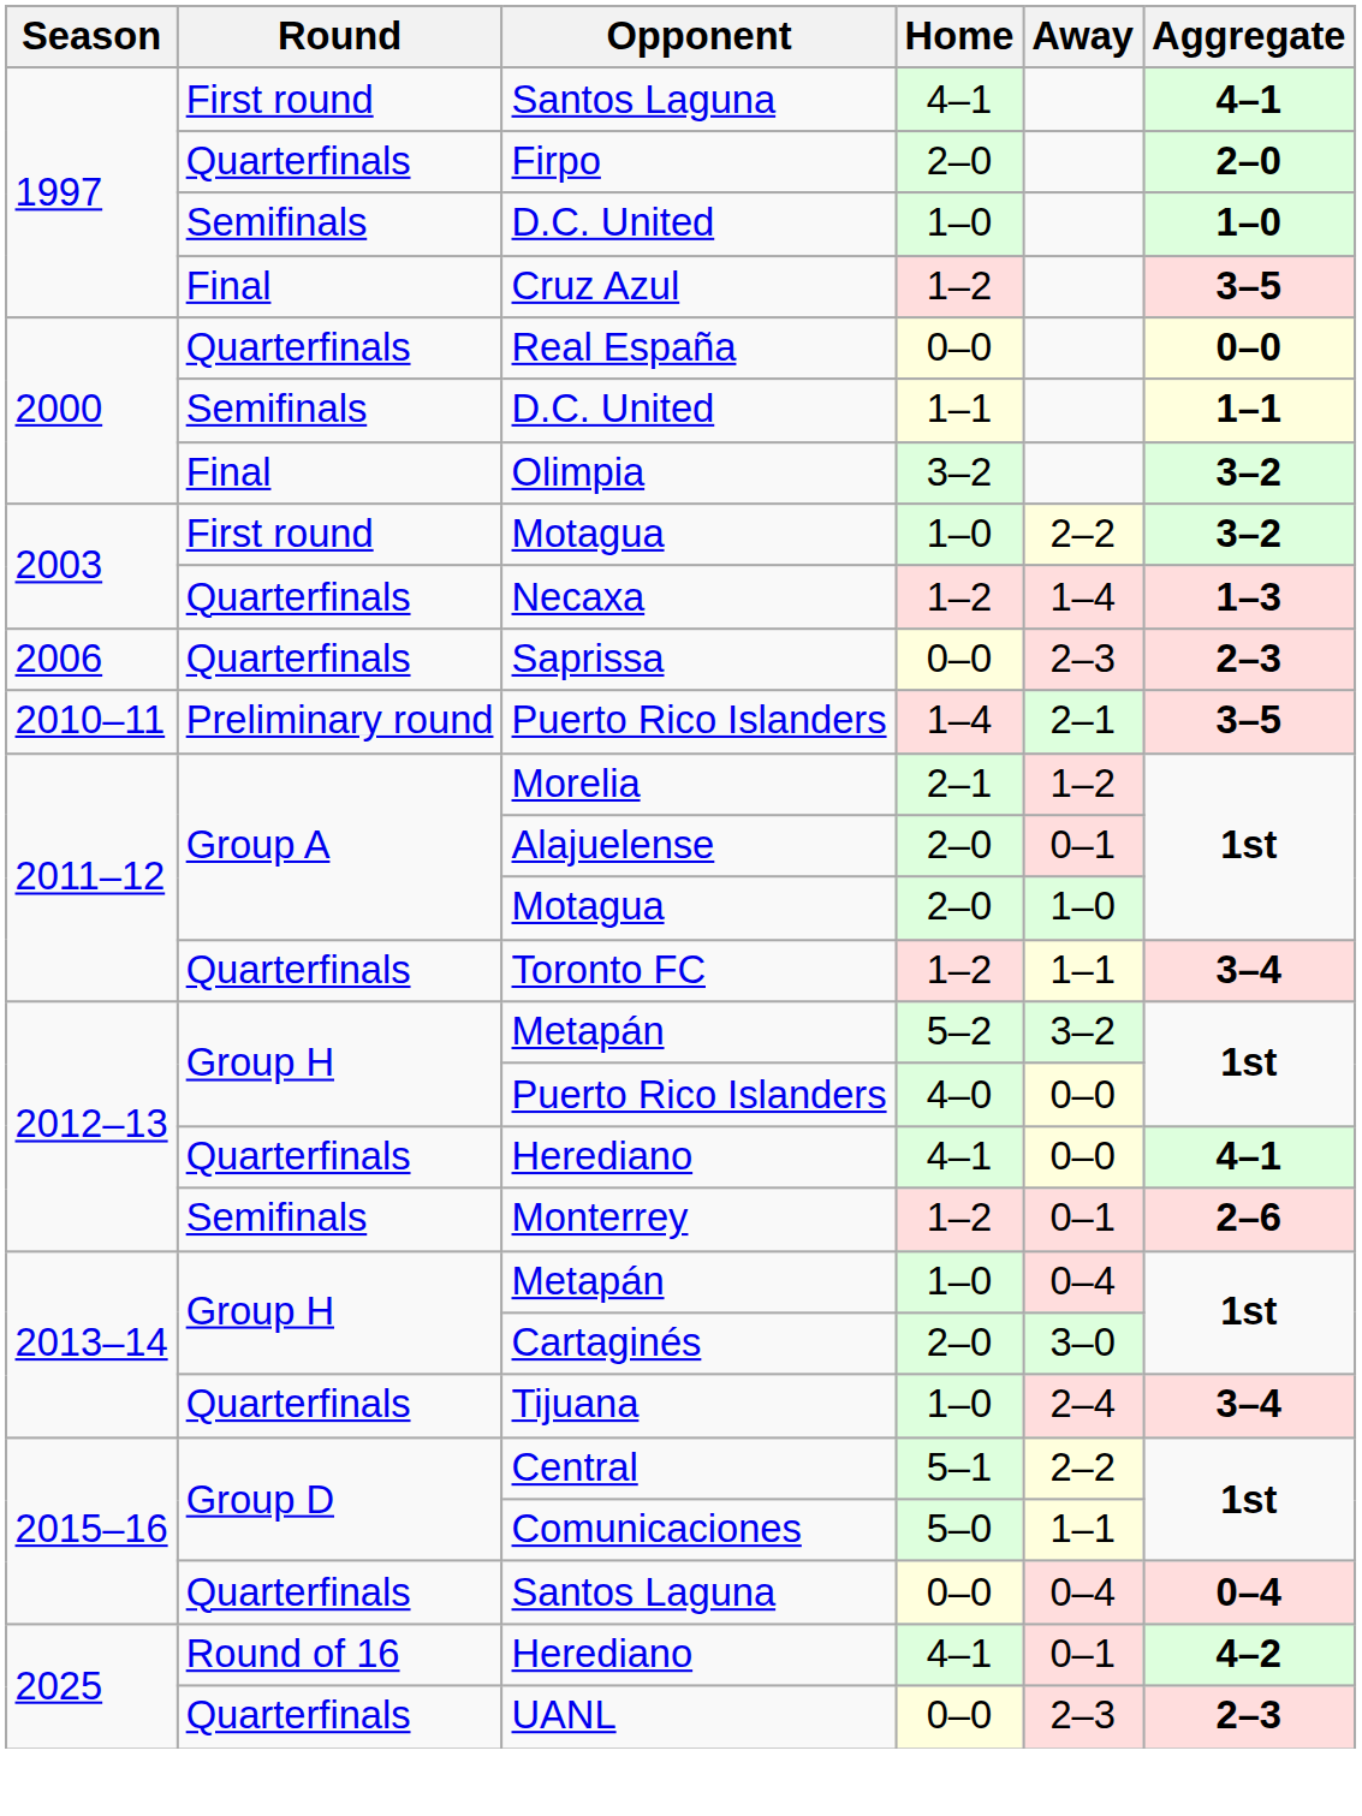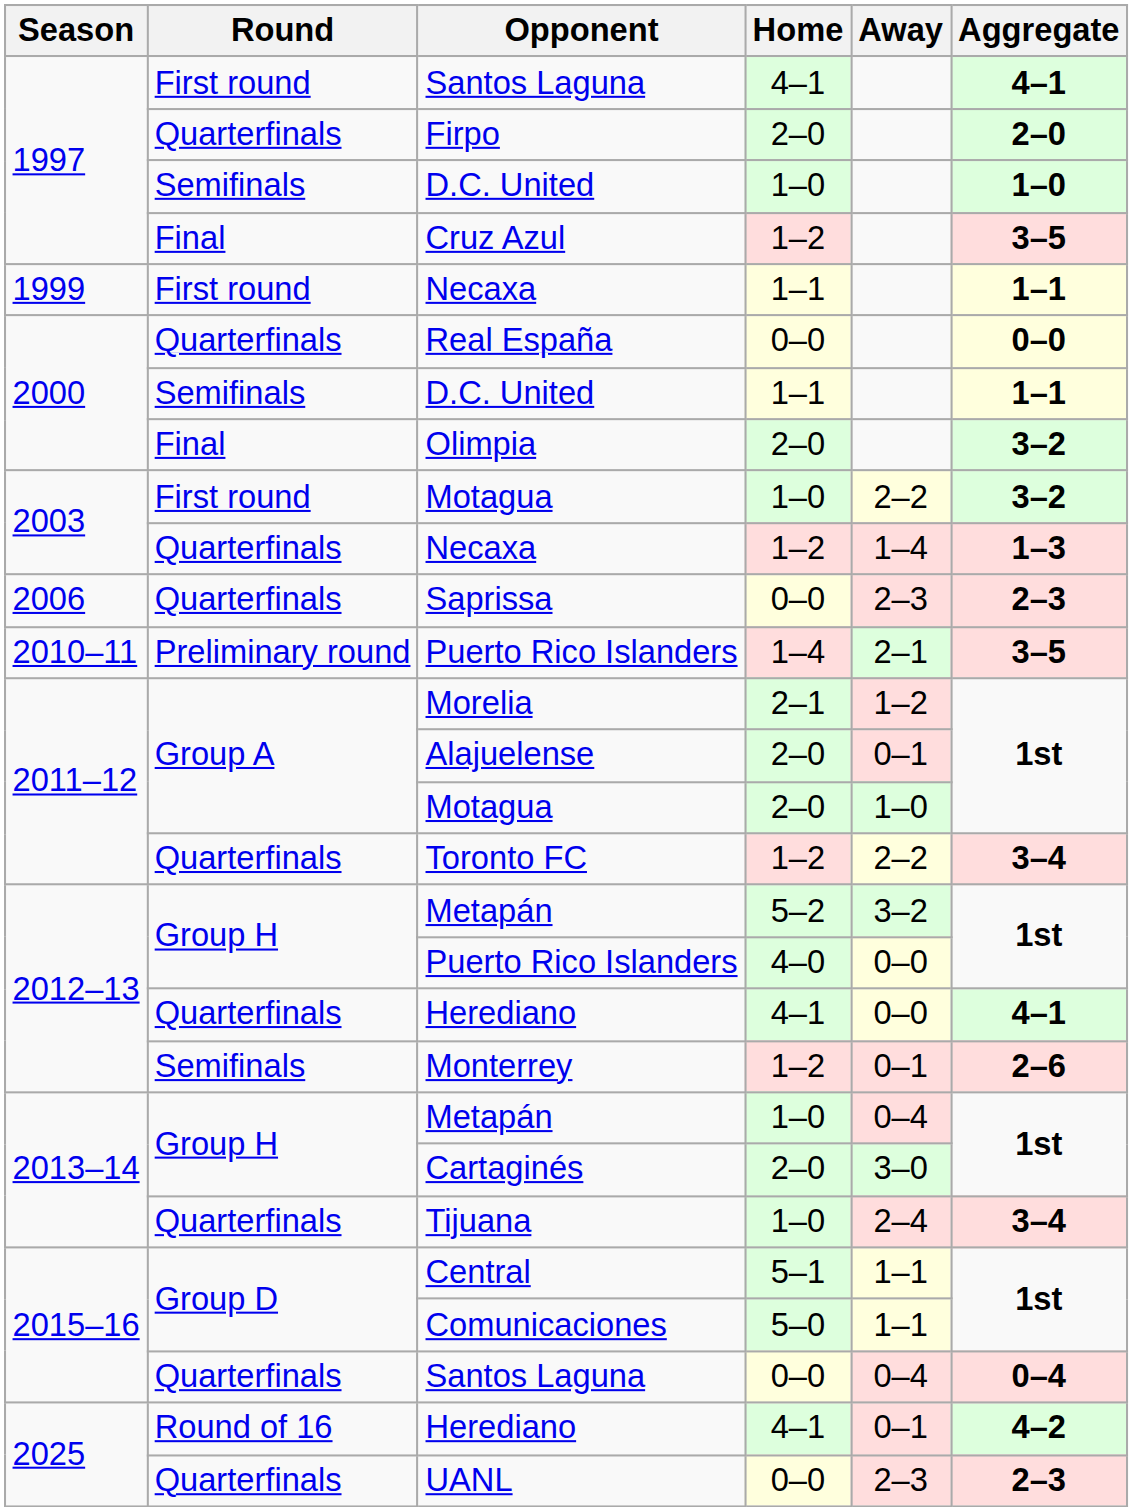 <table class="wikitable">
 <tr>
 <th>Season</th>
 <th>Round</th>
 <th>Opponent</th>
 <th>Home</th>
 <th>Away</th>
 <th>Aggregate</th>
 </tr>
 <tr>
 <td rowspan="4"><a href='#'>1997</a></td>
 <td><a href='#'>First round</a></td>
 <td> <a href='#'>Santos Laguna</a></td>
 <td bgcolor="#ddffdd" style="text-align:center;">4–1</td>
 <td></td>
 <td bgcolor="#ddffdd" style="text-align:center;"><strong>4–1</strong></td>
 </tr>
 <tr>
 <td><a href='#'>Quarterfinals</a></td>
 <td> <a href='#'>Firpo</a></td>
 <td bgcolor="#ddffdd" style="text-align:center;">2–0</td>
 <td></td>
 <td bgcolor="#ddffdd" style="text-align:center;"><strong>2–0</strong></td>
 </tr>
 <tr>
 <td><a href='#'>Semifinals</a></td>
 <td> <a href='#'>D.C. United</a></td>
 <td bgcolor="#ddffdd" style="text-align:center;">1–0</td>
 <td></td>
 <td bgcolor="#ddffdd" style="text-align:center;"><strong>1–0</strong></td>
 </tr>
 <tr>
 <td><a href='#'>Final</a></td>
 <td> <a href='#'>Cruz Azul</a></td>
 <td bgcolor="#ffdddd" style="text-align:center;">1–2</td>
 <td></td>
 <td bgcolor="#ffdddd" style="text-align:center;"><strong>3–5</strong></td>
 </tr>
 <tr>
+<td><a href='#'>1999</a></td>
+<td><a href='#'>First round</a></td>
+<td> <a href='#'>Necaxa</a></td>
+<td bgcolor="#ffffdd" style="text-align:center;">1–1</td>
+<td></td>
+<td bgcolor="#ffffdd" style="text-align:center;"><strong>1–1</strong></td>
+</tr>
+<tr>
 <td rowspan="3"><a href='#'>2000</a></td>
 <td><a href='#'>Quarterfinals</a></td>
 <td> <a href='#'>Real España</a></td>
 <td bgcolor="#ffffdd" style="text-align:center;">0–0</td>
 <td></td>
 <td bgcolor="#ffffdd" style="text-align:center;"><strong>0–0</strong></td>
 </tr>
 <tr>
 <td><a href='#'>Semifinals</a></td>
 <td> <a href='#'>D.C. United</a></td>
 <td bgcolor="#ffffdd" style="text-align:center;">1–1</td>
 <td></td>
 <td bgcolor="#ffffdd" style="text-align:center;"><strong>1–1</strong></td>
 </tr>
 <tr>
 <td><a href='#'>Final</a></td>
 <td> <a href='#'>Olimpia</a></td>
-<td bgcolor="#ddffdd" style="text-align:center;">3–2</td>
+<td bgcolor="#ddffdd" style="text-align:center;">2–0</td>
 <td></td>
 <td bgcolor="#ddffdd" style="text-align:center;"><strong>3–2</strong></td>
 </tr>
 <tr>
 <td rowspan="2"><a href='#'>2003</a></td>
 <td><a href='#'>First round</a></td>
 <td> <a href='#'>Motagua</a></td>
 <td bgcolor="#ddffdd" style="text-align:center;">1–0</td>
 <td bgcolor="#ffffdd" style="text-align:center;">2–2</td>
 <td bgcolor="#ddffdd" style="text-align:center;"><strong>3–2</strong></td>
 </tr>
 <tr>
 <td><a href='#'>Quarterfinals</a></td>
 <td> <a href='#'>Necaxa</a></td>
 <td bgcolor="#ffdddd" style="text-align:center;">1–2</td>
 <td bgcolor="#ffdddd" style="text-align:center;">1–4</td>
 <td bgcolor="#ffdddd" style="text-align:center;"><strong>1–3</strong></td>
 </tr>
 <tr>
 <td><a href='#'>2006</a></td>
 <td><a href='#'>Quarterfinals</a></td>
 <td> <a href='#'>Saprissa</a></td>
 <td bgcolor="#ffffdd" style="text-align:center;">0–0</td>
 <td bgcolor="#ffdddd" style="text-align:center;">2–3</td>
 <td bgcolor="#ffdddd" style="text-align:center;"><strong>2–3</strong></td>
 </tr>
 <tr>
 <td><a href='#'>2010–11</a></td>
 <td><a href='#'>Preliminary round</a></td>
 <td> <a href='#'>Puerto Rico Islanders</a></td>
 <td bgcolor="#ffdddd" style="text-align:center;">1–4</td>
 <td bgcolor="#ddffdd" style="text-align:center;">2–1</td>
 <td bgcolor="#ffdddd" style="text-align:center;"><strong>3–5</strong></td>
 </tr>
 <tr>
 <td rowspan="4"><a href='#'>2011–12</a></td>
 <td rowspan="3"><a href='#'>Group A</a></td>
 <td> <a href='#'>Morelia</a></td>
 <td bgcolor="#ddffdd" style="text-align:center;">2–1</td>
 <td bgcolor="#ffdddd" style="text-align:center;">1–2</td>
 <td rowspan="3" style="text-align:center;"><strong>1st</strong></td>
 </tr>
 <tr>
 <td> <a href='#'>Alajuelense</a></td>
 <td bgcolor="#ddffdd" style="text-align:center;">2–0</td>
 <td bgcolor="#ffdddd" style="text-align:center;">0–1</td>
 </tr>
 <tr>
 <td> <a href='#'>Motagua</a></td>
 <td bgcolor="#ddffdd" style="text-align:center;">2–0</td>
 <td bgcolor="#ddffdd" style="text-align:center;">1–0</td>
 </tr>
 <tr>
 <td><a href='#'>Quarterfinals</a></td>
 <td> <a href='#'>Toronto FC</a></td>
 <td bgcolor="#ffdddd" style="text-align:center;">1–2</td>
-<td bgcolor="#ffffdd" style="text-align:center;">1–1</td>
+<td bgcolor="#ffffdd" style="text-align:center;">2–2</td>
 <td bgcolor="#ffdddd" style="text-align:center;"><strong>3–4</strong></td>
 </tr>
 <tr>
 <td rowspan="4"><a href='#'>2012–13</a></td>
 <td rowspan="2"><a href='#'>Group H</a></td>
 <td> <a href='#'>Metapán</a></td>
 <td bgcolor="#ddffdd" style="text-align:center;">5–2</td>
 <td bgcolor="#ddffdd" style="text-align:center;">3–2</td>
 <td rowspan="2" style="text-align:center;"><strong>1st</strong></td>
 </tr>
 <tr>
 <td> <a href='#'>Puerto Rico Islanders</a></td>
 <td bgcolor="#ddffdd" style="text-align:center;">4–0</td>
 <td bgcolor="#ffffdd" style="text-align:center;">0–0</td>
 </tr>
 <tr>
 <td><a href='#'>Quarterfinals</a></td>
 <td> <a href='#'>Herediano</a></td>
 <td bgcolor="#ddffdd" style="text-align:center;">4–1</td>
 <td bgcolor="#ffffdd" style="text-align:center;">0–0</td>
 <td bgcolor="#ddffdd" style="text-align:center;"><strong>4–1</strong></td>
 </tr>
 <tr>
 <td><a href='#'>Semifinals</a></td>
 <td> <a href='#'>Monterrey</a></td>
 <td bgcolor="#ffdddd" style="text-align:center;">1–2</td>
 <td bgcolor="#ffdddd" style="text-align:center;">0–1</td>
 <td bgcolor="#ffdddd" style="text-align:center;"><strong>2–6</strong></td>
 </tr>
 <tr>
 <td rowspan="3"><a href='#'>2013–14</a></td>
 <td rowspan="2"><a href='#'>Group H</a></td>
 <td> <a href='#'>Metapán</a></td>
 <td bgcolor="#ddffdd" style="text-align:center;">1–0</td>
 <td bgcolor="#ffdddd" style="text-align:center;">0–4</td>
 <td rowspan="2" style="text-align:center;"><strong>1st</strong></td>
 </tr>
 <tr>
 <td> <a href='#'>Cartaginés</a></td>
 <td bgcolor="#ddffdd" style="text-align:center;">2–0</td>
 <td bgcolor="#ddffdd" style="text-align:center;">3–0</td>
 </tr>
 <tr>
 <td><a href='#'>Quarterfinals</a></td>
 <td> <a href='#'>Tijuana</a></td>
 <td bgcolor="#ddffdd" style="text-align:center;">1–0</td>
 <td bgcolor="#ffdddd" style="text-align:center;">2–4</td>
 <td bgcolor="#ffdddd" style="text-align:center;"><strong>3–4</strong></td>
 </tr>
 <tr>
 <td rowspan="3"><a href='#'>2015–16</a></td>
 <td rowspan="2"><a href='#'>Group D</a></td>
 <td> <a href='#'>Central</a></td>
 <td bgcolor="#ddffdd" style="text-align:center;">5–1</td>
-<td bgcolor="#ffffdd" style="text-align:center;">2–2</td>
+<td bgcolor="#ffffdd" style="text-align:center;">1–1</td>
 <td rowspan="2" style="text-align:center;"><strong>1st</strong></td>
 </tr>
 <tr>
 <td> <a href='#'>Comunicaciones</a></td>
 <td bgcolor="#ddffdd" style="text-align:center;">5–0</td>
 <td bgcolor="#ffffdd" style="text-align:center;">1–1</td>
 </tr>
 <tr>
 <td><a href='#'>Quarterfinals</a></td>
 <td> <a href='#'>Santos Laguna</a></td>
 <td bgcolor="#ffffdd" style="text-align:center;">0–0</td>
 <td bgcolor="#ffdddd" style="text-align:center;">0–4</td>
 <td bgcolor="#ffdddd" style="text-align:center;"><strong>0–4</strong></td>
 </tr>
 <tr>
 <td rowspan="2"><a href='#'>2025</a></td>
 <td><a href='#'>Round of 16</a></td>
 <td> <a href='#'>Herediano</a></td>
 <td bgcolor="#ddffdd" style="text-align:center;">4–1</td>
 <td bgcolor="#ffdddd" style="text-align:center;">0–1</td>
 <td bgcolor="#ddffdd" style="text-align:center;"><strong>4–2</strong></td>
 </tr>
 <tr>
 <td><a href='#'>Quarterfinals</a></td>
 <td> <a href='#'>UANL</a></td>
 <td bgcolor="#ffffdd" style="text-align:center;">0–0</td>
 <td bgcolor="#ffdddd" style="text-align:center;">2–3</td>
 <td bgcolor="#ffdddd" style="text-align:center;"><strong>2–3</strong></td>
 </tr>
 </table>
